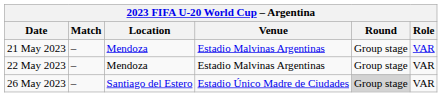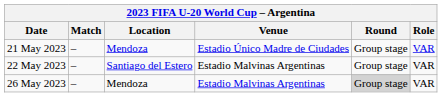 <table class="wikitable">
 <tr>
 <th colspan="6"><a href='#'>2023 FIFA U-20 World Cup</a> – Argentina</th>
 </tr>
 <tr>
 <th>Date</th>
 <th>Match</th>
 <th>Location</th>
 <th>Venue</th>
 <th>Round</th>
 <th>Role</th>
 </tr>
 <tr>
 <td>21 May 2023</td>
 <td> – </td>
 <td><a href='#'>Mendoza</a></td>
-<td><a href='#'>Estadio Malvinas Argentinas</a></td>
+<td><a href='#'>Estadio Único Madre de Ciudades</a></td>
 <td>Group stage</td>
 <td><a href='#'>VAR</a></td>
 </tr>
 <tr>
 <td>22 May 2023</td>
 <td> – </td>
-<td>Mendoza</td>
+<td><a href='#'>Santiago del Estero</a></td>
 <td>Estadio Malvinas Argentinas</td>
 <td>Group stage</td>
 <td>VAR</td>
 </tr>
 <tr>
 <td>26 May 2023</td>
 <td> – </td>
-<td><a href='#'>Santiago del Estero</a></td>
-<td><a href='#'>Estadio Único Madre de Ciudades</a></td>
+<td>Mendoza</td>
+<td><a href='#'>Estadio Malvinas Argentinas</a></td>
 <td style="background: lightgrey;">Group stage</td>
 <td>VAR</td>
 </tr>
 </table>
